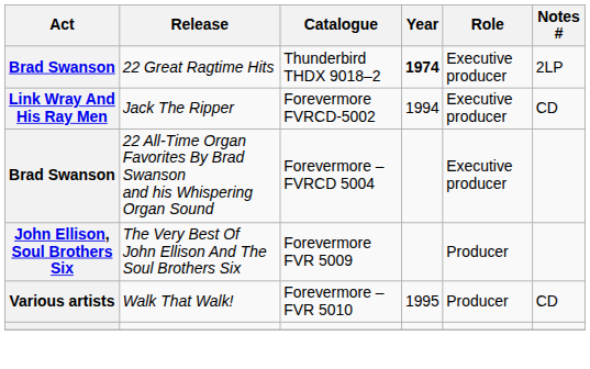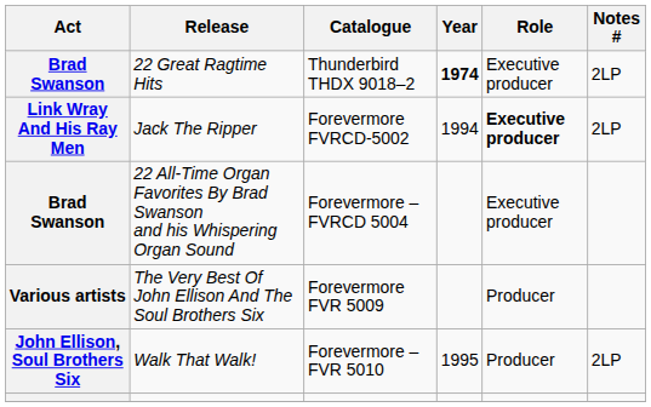 <table class="wikitable plainrowheaders sortable">
 <tr>
 <th scope="col" class="unsortable">Act</th>
 <th scope="col">Release</th>
 <th scope="col">Catalogue</th>
 <th scope="col">Year</th>
 <th scope="col">Role</th>
 <th scope="col" class="unsortable">Notes #</th>
 </tr>
 <tr>
 <th scope="row"><a href='#'>Brad Swanson</a></th>
 <td><em>22 Great Ragtime Hits </em></td>
 <td>Thunderbird THDX 9018–2</td>
 <td><strong>1974</strong></td>
 <td>Executive producer</td>
 <td>2LP</td>
 </tr>
 <tr>
 <th scope="row"><a href='#'>Link Wray And His Ray Men</a></th>
 <td><em>Jack The Ripper</em></td>
 <td>Forevermore FVRCD-5002</td>
 <td>1994</td>
-<td>Executive producer</td>
-<td>CD</td>
+<td><strong>Executive producer</strong></td>
+<td>2LP</td>
 </tr>
 <tr>
 <th scope="row">Brad Swanson</th>
 <td><em>22 All-Time Organ Favorites By Brad Swanson<br>and his Whispering Organ Sound</em></td>
 <td>Forevermore – FVRCD 5004</td>
 <td></td>
 <td>Executive producer</td>
 <td></td>
 </tr>
 <tr>
-<th scope="row"><a href='#'>John Ellison</a>, <a href='#'>Soul Brothers Six</a></th>
+<th scope="row">Various artists</th>
 <td><em>The Very Best Of John Ellison And The Soul Brothers Six</em></td>
 <td>Forevermore FVR 5009</td>
 <td></td>
 <td>Producer</td>
 <td></td>
 </tr>
 <tr>
-<th scope="row">Various artists</th>
+<th scope="row"><a href='#'>John Ellison</a>, <a href='#'>Soul Brothers Six</a></th>
 <td><em>Walk That Walk! </em></td>
 <td>Forevermore – FVR 5010</td>
 <td>1995</td>
 <td>Producer</td>
-<td>CD</td>
+<td>2LP</td>
 </tr>
 <tr>
 <th scope="row"></th>
 <td></td>
 <td></td>
 <td></td>
 <td></td>
 <td></td>
 </tr>
 <tr>
 </tr>
 </table>
